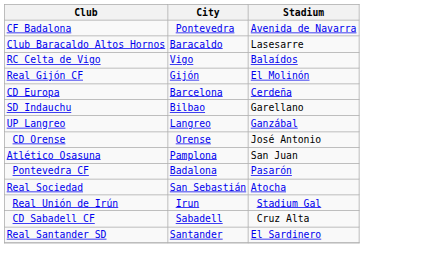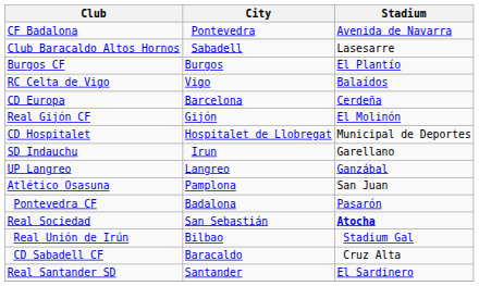 <table class="wikitable sortable" style="text-align: left;">
 <tr>
 <th>Club</th>
 <th>City</th>
 <th>Stadium</th>
 </tr>
 <tr>
 <td><a href='#'>CF Badalona</a></td>
 <td> <a href='#'>Pontevedra</a></td>
 <td><a href='#'>Avenida de Navarra</a></td>
 </tr>
 <tr>
 <td><a href='#'>Club Baracaldo Altos Hornos</a></td>
-<td><a href='#'>Baracaldo</a></td>
+<td> <a href='#'>Sabadell</a></td>
 <td>Lasesarre</td>
+</tr>
+<tr>
+<td><a href='#'>Burgos CF</a></td>
+<td><a href='#'>Burgos</a></td>
+<td><a href='#'>El Plantío</a></td>
 </tr>
 <tr>
 <td><a href='#'>RC Celta de Vigo</a></td>
 <td><a href='#'>Vigo</a></td>
 <td><a href='#'>Balaídos</a></td>
 </tr>
 <tr>
+<td><a href='#'>CD Europa</a></td>
+<td><a href='#'>Barcelona</a></td>
+<td><a href='#'>Cerdeña</a></td>
+</tr>
+<tr>
 <td><a href='#'>Real Gijón CF</a></td>
 <td><a href='#'>Gijón</a></td>
 <td><a href='#'>El Molinón</a></td>
 </tr>
 <tr>
-<td><a href='#'>CD Europa</a></td>
-<td><a href='#'>Barcelona</a></td>
-<td><a href='#'>Cerdeña</a></td>
+<td><a href='#'>CD Hospitalet</a></td>
+<td><a href='#'>Hospitalet de Llobregat</a></td>
+<td>Municipal de Deportes</td>
 </tr>
 <tr>
 <td><a href='#'>SD Indauchu</a></td>
-<td><a href='#'>Bilbao</a></td>
+<td> <a href='#'>Irun</a></td>
 <td>Garellano</td>
 </tr>
 <tr>
 <td><a href='#'>UP Langreo</a></td>
 <td><a href='#'>Langreo</a></td>
 <td><a href='#'>Ganzábal</a></td>
-</tr>
-<tr>
-<td> <a href='#'>CD Orense</a></td>
-<td> <a href='#'>Orense</a></td>
-<td>José Antonio</td>
 </tr>
 <tr>
 <td><a href='#'>Atlético Osasuna</a></td>
 <td><a href='#'>Pamplona</a></td>
 <td>San Juan</td>
 </tr>
 <tr>
 <td> <a href='#'>Pontevedra CF</a></td>
 <td><a href='#'>Badalona</a></td>
 <td><a href='#'>Pasarón</a></td>
 </tr>
 <tr>
 <td><a href='#'>Real Sociedad</a></td>
 <td><a href='#'>San Sebastián</a></td>
-<td><a href='#'>Atocha</a></td>
+<td><strong><a href='#'>Atocha</a></strong></td>
 </tr>
 <tr>
 <td> <a href='#'>Real Unión de Irún</a></td>
-<td> <a href='#'>Irun</a></td>
+<td><a href='#'>Bilbao</a></td>
 <td> <a href='#'>Stadium Gal</a></td>
 </tr>
 <tr>
 <td> <a href='#'>CD Sabadell CF</a></td>
-<td> <a href='#'>Sabadell</a></td>
+<td><a href='#'>Baracaldo</a></td>
 <td> Cruz Alta</td>
 </tr>
 <tr>
 <td><a href='#'>Real Santander SD</a></td>
 <td><a href='#'>Santander</a></td>
 <td><a href='#'>El Sardinero</a></td>
 </tr>
 <tr>
 </tr>
 </table>
